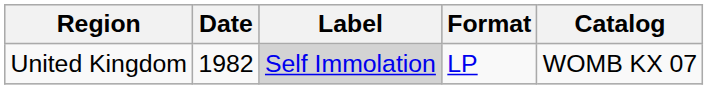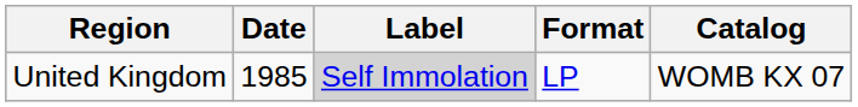 <table class="wikitable">
 <tr>
 <th>Region</th>
 <th>Date</th>
 <th>Label</th>
 <th>Format</th>
 <th>Catalog</th>
 </tr>
 <tr>
 <td>United Kingdom</td>
-<td>1982</td>
+<td>1985</td>
 <td style="background: lightgrey;"><a href='#'>Self Immolation</a></td>
 <td><a href='#'>LP</a></td>
 <td>WOMB KX 07</td>
 </tr>
 </table>
